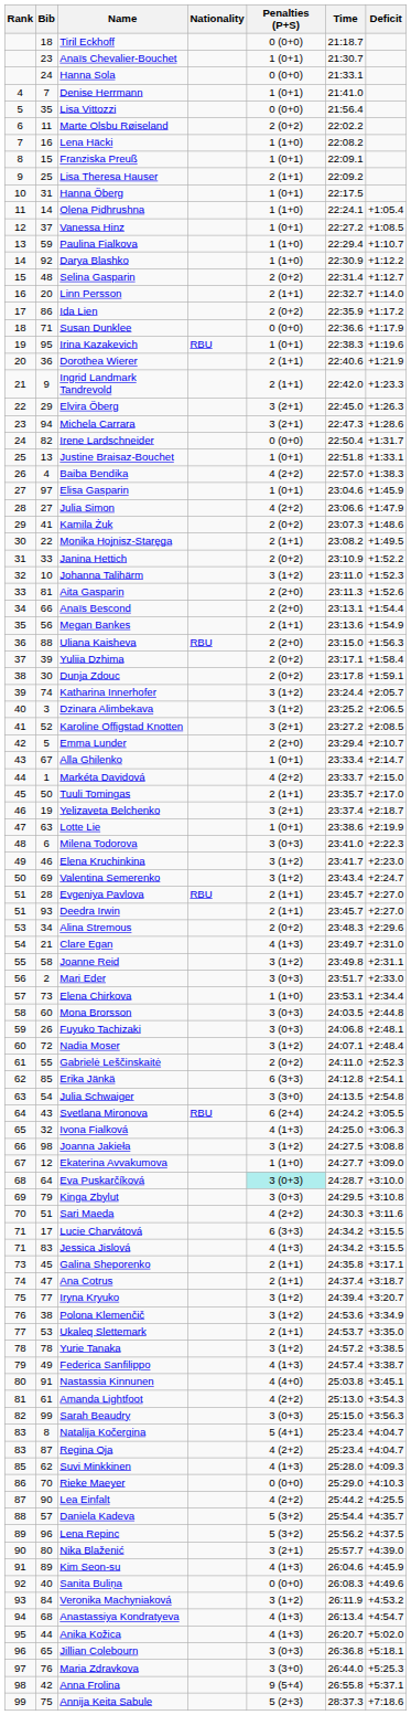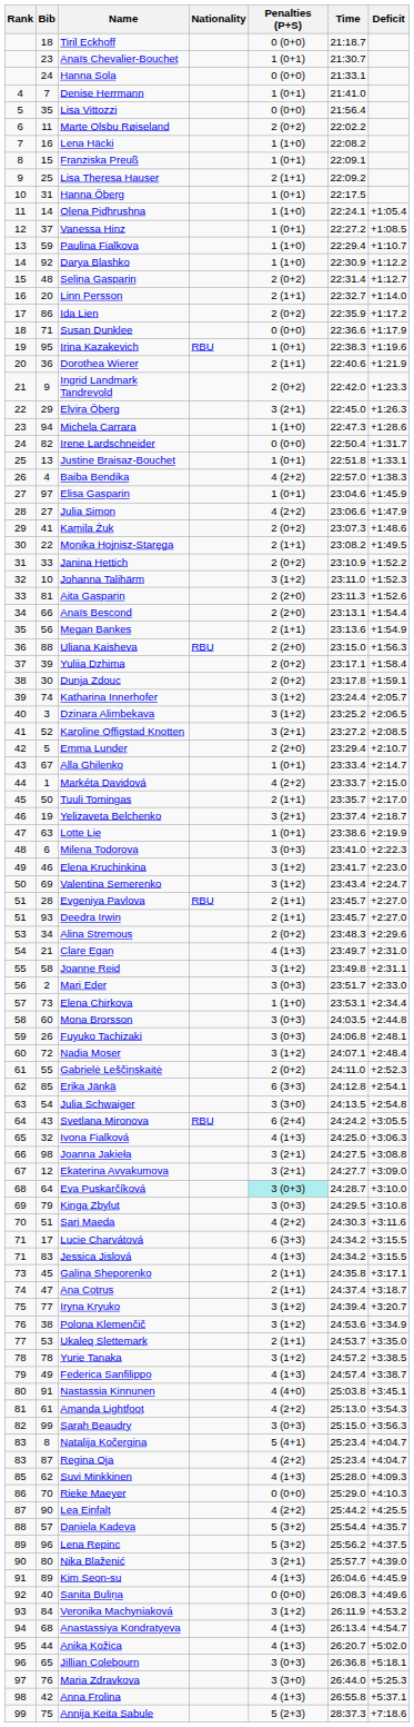 <table class="wikitable sortable" style="text-align:center">
 <tr>
 <th>Rank</th>
 <th>Bib</th>
 <th>Name</th>
 <th>Nationality</th>
 <th>Penalties (P+S)</th>
 <th>Time</th>
 <th>Deficit</th>
 </tr>
 <tr>
 <td></td>
 <td>18</td>
 <td align=left><a href='#'>Tiril Eckhoff</a></td>
 <td align=left></td>
 <td>0 (0+0)</td>
 <td>21:18.7</td>
 <td></td>
 </tr>
 <tr>
 <td></td>
 <td>23</td>
 <td align=left><a href='#'>Anaïs Chevalier-Bouchet</a></td>
 <td align=left></td>
 <td>1 (0+1)</td>
 <td>21:30.7</td>
 <td></td>
 </tr>
 <tr>
 <td></td>
 <td>24</td>
 <td align=left><a href='#'>Hanna Sola</a></td>
 <td align=left></td>
 <td>0 (0+0)</td>
 <td>21:33.1</td>
 <td></td>
 </tr>
 <tr>
 <td>4</td>
 <td>7</td>
 <td align=left><a href='#'>Denise Herrmann</a></td>
 <td align=left></td>
 <td>1 (0+1)</td>
 <td>21:41.0</td>
 <td></td>
 </tr>
 <tr>
 <td>5</td>
 <td>35</td>
 <td align=left><a href='#'>Lisa Vittozzi</a></td>
 <td align=left></td>
 <td>0 (0+0)</td>
 <td>21:56.4</td>
 <td></td>
 </tr>
 <tr>
 <td>6</td>
 <td>11</td>
 <td align=left><a href='#'>Marte Olsbu Røiseland</a></td>
 <td align=left></td>
 <td>2 (0+2)</td>
 <td>22:02.2</td>
 <td></td>
 </tr>
 <tr>
 <td>7</td>
 <td>16</td>
 <td align=left><a href='#'>Lena Häcki</a></td>
 <td align=left></td>
 <td>1 (1+0)</td>
 <td>22:08.2</td>
 <td></td>
 </tr>
 <tr>
 <td>8</td>
 <td>15</td>
 <td align=left><a href='#'>Franziska Preuß</a></td>
 <td align=left></td>
 <td>1 (0+1)</td>
 <td>22:09.1</td>
 <td></td>
 </tr>
 <tr>
 <td>9</td>
 <td>25</td>
 <td align=left><a href='#'>Lisa Theresa Hauser</a></td>
 <td align=left></td>
 <td>2 (1+1)</td>
 <td>22:09.2</td>
 <td></td>
 </tr>
 <tr>
 <td>10</td>
 <td>31</td>
 <td align=left><a href='#'>Hanna Öberg</a></td>
 <td align=left></td>
 <td>1 (0+1)</td>
 <td>22:17.5</td>
 <td></td>
 </tr>
 <tr>
 <td>11</td>
 <td>14</td>
 <td align=left><a href='#'>Olena Pidhrushna</a></td>
 <td align=left></td>
 <td>1 (1+0)</td>
 <td>22:24.1</td>
 <td>+1:05.4</td>
 </tr>
 <tr>
 <td>12</td>
 <td>37</td>
 <td align=left><a href='#'>Vanessa Hinz</a></td>
 <td align=left></td>
 <td>1 (0+1)</td>
 <td>22:27.2</td>
 <td>+1:08.5</td>
 </tr>
 <tr>
 <td>13</td>
 <td>59</td>
 <td align=left><a href='#'>Paulina Fialkova</a></td>
 <td align=left></td>
 <td>1 (1+0)</td>
 <td>22:29.4</td>
 <td>+1:10.7</td>
 </tr>
 <tr>
 <td>14</td>
 <td>92</td>
 <td align=left><a href='#'>Darya Blashko</a></td>
 <td align=left></td>
 <td>1 (1+0)</td>
 <td>22:30.9</td>
 <td>+1:12.2</td>
 </tr>
 <tr>
 <td>15</td>
 <td>48</td>
 <td align=left><a href='#'>Selina Gasparin</a></td>
 <td align=left></td>
 <td>2 (0+2)</td>
 <td>22:31.4</td>
 <td>+1:12.7</td>
 </tr>
 <tr>
 <td>16</td>
 <td>20</td>
 <td align=left><a href='#'>Linn Persson</a></td>
 <td align=left></td>
 <td>2 (1+1)</td>
 <td>22:32.7</td>
 <td>+1:14.0</td>
 </tr>
 <tr>
 <td>17</td>
 <td>86</td>
 <td align=left><a href='#'>Ida Lien</a></td>
 <td align=left></td>
 <td>2 (0+2)</td>
 <td>22:35.9</td>
 <td>+1:17.2</td>
 </tr>
 <tr>
 <td>18</td>
 <td>71</td>
 <td align=left><a href='#'>Susan Dunklee</a></td>
 <td align=left></td>
 <td>0 (0+0)</td>
 <td>22:36.6</td>
 <td>+1:17.9</td>
 </tr>
 <tr>
 <td>19</td>
 <td>95</td>
 <td align=left><a href='#'>Irina Kazakevich</a></td>
 <td align=left><a href='#'>RBU</a></td>
 <td>1 (0+1)</td>
 <td>22:38.3</td>
 <td>+1:19.6</td>
 </tr>
 <tr>
 <td>20</td>
 <td>36</td>
 <td align=left><a href='#'>Dorothea Wierer</a></td>
 <td align=left></td>
 <td>2 (1+1)</td>
 <td>22:40.6</td>
 <td>+1:21.9</td>
 </tr>
 <tr>
 <td>21</td>
 <td>9</td>
 <td align=left><a href='#'>Ingrid Landmark Tandrevold</a></td>
 <td align=left></td>
-<td>2 (1+1)</td>
+<td>2 (0+2)</td>
 <td>22:42.0</td>
 <td>+1:23.3</td>
 </tr>
 <tr>
 <td>22</td>
 <td>29</td>
 <td align=left><a href='#'>Elvira Öberg</a></td>
 <td align=left></td>
 <td>3 (2+1)</td>
 <td>22:45.0</td>
 <td>+1:26.3</td>
 </tr>
 <tr>
 <td>23</td>
 <td>94</td>
 <td align=left><a href='#'>Michela Carrara</a></td>
 <td align=left></td>
-<td>3 (2+1)</td>
+<td>1 (1+0)</td>
 <td>22:47.3</td>
 <td>+1:28.6</td>
 </tr>
 <tr>
 <td>24</td>
 <td>82</td>
 <td align=left><a href='#'>Irene Lardschneider</a></td>
 <td align=left></td>
 <td>0 (0+0)</td>
 <td>22:50.4</td>
 <td>+1:31.7</td>
 </tr>
 <tr>
 <td>25</td>
 <td>13</td>
 <td align=left><a href='#'>Justine Braisaz-Bouchet</a></td>
 <td align=left></td>
 <td>1 (0+1)</td>
 <td>22:51.8</td>
 <td>+1:33.1</td>
 </tr>
 <tr>
 <td>26</td>
 <td>4</td>
 <td align=left><a href='#'>Baiba Bendika</a></td>
 <td align=left></td>
 <td>4 (2+2)</td>
 <td>22:57.0</td>
 <td>+1:38.3</td>
 </tr>
 <tr>
 <td>27</td>
 <td>97</td>
 <td align=left><a href='#'>Elisa Gasparin</a></td>
 <td align=left></td>
 <td>1 (0+1)</td>
 <td>23:04.6</td>
 <td>+1:45.9</td>
 </tr>
 <tr>
 <td>28</td>
 <td>27</td>
 <td align=left><a href='#'>Julia Simon</a></td>
 <td align=left></td>
 <td>4 (2+2)</td>
 <td>23:06.6</td>
 <td>+1:47.9</td>
 </tr>
 <tr>
 <td>29</td>
 <td>41</td>
 <td align=left><a href='#'>Kamila Żuk</a></td>
 <td align=left></td>
 <td>2 (0+2)</td>
 <td>23:07.3</td>
 <td>+1:48.6</td>
 </tr>
 <tr>
 <td>30</td>
 <td>22</td>
 <td align=left><a href='#'>Monika Hojnisz-Staręga</a></td>
 <td align=left></td>
 <td>2 (1+1)</td>
 <td>23:08.2</td>
 <td>+1:49.5</td>
 </tr>
 <tr>
 <td>31</td>
 <td>33</td>
 <td align=left><a href='#'>Janina Hettich</a></td>
 <td align=left></td>
 <td>2 (0+2)</td>
 <td>23:10.9</td>
 <td>+1:52.2</td>
 </tr>
 <tr>
 <td>32</td>
 <td>10</td>
 <td align=left><a href='#'>Johanna Talihärm</a></td>
 <td align=left></td>
 <td>3 (1+2)</td>
 <td>23:11.0</td>
 <td>+1:52.3</td>
 </tr>
 <tr>
 <td>33</td>
 <td>81</td>
 <td align=left><a href='#'>Aita Gasparin</a></td>
 <td align=left></td>
 <td>2 (2+0)</td>
 <td>23:11.3</td>
 <td>+1:52.6</td>
 </tr>
 <tr>
 <td>34</td>
 <td>66</td>
 <td align=left><a href='#'>Anaïs Bescond</a></td>
 <td align=left></td>
 <td>2 (2+0)</td>
 <td>23:13.1</td>
 <td>+1:54.4</td>
 </tr>
 <tr>
 <td>35</td>
 <td>56</td>
 <td align=left><a href='#'>Megan Bankes</a></td>
 <td align=left></td>
 <td>2 (1+1)</td>
 <td>23:13.6</td>
 <td>+1:54.9</td>
 </tr>
 <tr>
 <td>36</td>
 <td>88</td>
 <td align=left><a href='#'>Uliana Kaisheva</a></td>
 <td align=left><a href='#'>RBU</a></td>
 <td>2 (2+0)</td>
 <td>23:15.0</td>
 <td>+1:56.3</td>
 </tr>
 <tr>
 <td>37</td>
 <td>39</td>
 <td align=left><a href='#'>Yuliia Dzhima</a></td>
 <td align=left></td>
 <td>2 (0+2)</td>
 <td>23:17.1</td>
 <td>+1:58.4</td>
 </tr>
 <tr>
 <td>38</td>
 <td>30</td>
 <td align=left><a href='#'>Dunja Zdouc</a></td>
 <td align=left></td>
 <td>2 (0+2)</td>
 <td>23:17.8</td>
 <td>+1:59.1</td>
 </tr>
 <tr>
 <td>39</td>
 <td>74</td>
 <td align=left><a href='#'>Katharina Innerhofer</a></td>
 <td align=left></td>
 <td>3 (1+2)</td>
 <td>23:24.4</td>
 <td>+2:05.7</td>
 </tr>
 <tr>
 <td>40</td>
 <td>3</td>
 <td align=left><a href='#'>Dzinara Alimbekava</a></td>
 <td align=left></td>
 <td>3 (1+2)</td>
 <td>23:25.2</td>
 <td>+2:06.5</td>
 </tr>
 <tr>
 <td>41</td>
 <td>52</td>
 <td align=left><a href='#'>Karoline Offigstad Knotten</a></td>
 <td align=left></td>
 <td>3 (2+1)</td>
 <td>23:27.2</td>
 <td>+2:08.5</td>
 </tr>
 <tr>
 <td>42</td>
 <td>5</td>
 <td align=left><a href='#'>Emma Lunder</a></td>
 <td align=left></td>
 <td>2 (2+0)</td>
 <td>23:29.4</td>
 <td>+2:10.7</td>
 </tr>
 <tr>
 <td>43</td>
 <td>67</td>
 <td align=left><a href='#'>Alla Ghilenko</a></td>
 <td align=left></td>
 <td>1 (0+1)</td>
 <td>23:33.4</td>
 <td>+2:14.7</td>
 </tr>
 <tr>
 <td>44</td>
 <td>1</td>
 <td align=left><a href='#'>Markéta Davidová</a></td>
 <td align=left></td>
 <td>4 (2+2)</td>
 <td>23:33.7</td>
 <td>+2:15.0</td>
 </tr>
 <tr>
 <td>45</td>
 <td>50</td>
 <td align=left><a href='#'>Tuuli Tomingas</a></td>
 <td align=left></td>
 <td>2 (1+1)</td>
 <td>23:35.7</td>
 <td>+2:17.0</td>
 </tr>
 <tr>
 <td>46</td>
 <td>19</td>
 <td align=left><a href='#'>Yelizaveta Belchenko</a></td>
 <td align=left></td>
 <td>3 (2+1)</td>
 <td>23:37.4</td>
 <td>+2:18.7</td>
 </tr>
 <tr>
 <td>47</td>
 <td>63</td>
 <td align=left><a href='#'>Lotte Lie</a></td>
 <td align=left></td>
 <td>1 (0+1)</td>
 <td>23:38.6</td>
 <td>+2:19.9</td>
 </tr>
 <tr>
 <td>48</td>
 <td>6</td>
 <td align=left><a href='#'>Milena Todorova</a></td>
 <td align=left></td>
 <td>3 (0+3)</td>
 <td>23:41.0</td>
 <td>+2:22.3</td>
 </tr>
 <tr>
 <td>49</td>
 <td>46</td>
 <td align=left><a href='#'>Elena Kruchinkina</a></td>
 <td align=left></td>
 <td>3 (1+2)</td>
 <td>23:41.7</td>
 <td>+2:23.0</td>
 </tr>
 <tr>
 <td>50</td>
 <td>69</td>
 <td align=left><a href='#'>Valentina Semerenko</a></td>
 <td align=left></td>
 <td>3 (1+2)</td>
 <td>23:43.4</td>
 <td>+2:24.7</td>
 </tr>
 <tr>
 <td>51</td>
 <td>28</td>
 <td align=left><a href='#'>Evgeniya Pavlova</a></td>
 <td align=left><a href='#'>RBU</a></td>
 <td>2 (1+1)</td>
 <td>23:45.7</td>
 <td>+2:27.0</td>
 </tr>
 <tr>
 <td>51</td>
 <td>93</td>
 <td align=left><a href='#'>Deedra Irwin</a></td>
 <td align=left></td>
 <td>2 (1+1)</td>
 <td>23:45.7</td>
 <td>+2:27.0</td>
 </tr>
 <tr>
 <td>53</td>
 <td>34</td>
 <td align=left><a href='#'>Alina Stremous</a></td>
 <td align=left></td>
 <td>2 (0+2)</td>
 <td>23:48.3</td>
 <td>+2:29.6</td>
 </tr>
 <tr>
 <td>54</td>
 <td>21</td>
 <td align=left><a href='#'>Clare Egan</a></td>
 <td align=left></td>
 <td>4 (1+3)</td>
 <td>23:49.7</td>
 <td>+2:31.0</td>
 </tr>
 <tr>
 <td>55</td>
 <td>58</td>
 <td align=left><a href='#'>Joanne Reid</a></td>
 <td align=left></td>
 <td>3 (1+2)</td>
 <td>23:49.8</td>
 <td>+2:31.1</td>
 </tr>
 <tr>
 <td>56</td>
 <td>2</td>
 <td align=left><a href='#'>Mari Eder</a></td>
 <td align=left></td>
 <td>3 (0+3)</td>
 <td>23:51.7</td>
 <td>+2:33.0</td>
 </tr>
 <tr>
 <td>57</td>
 <td>73</td>
 <td align=left><a href='#'>Elena Chirkova</a></td>
 <td align=left></td>
 <td>1 (1+0)</td>
 <td>23:53.1</td>
 <td>+2:34.4</td>
 </tr>
 <tr>
 <td>58</td>
 <td>60</td>
 <td align=left><a href='#'>Mona Brorsson</a></td>
 <td align=left></td>
 <td>3 (0+3)</td>
 <td>24:03.5</td>
 <td>+2:44.8</td>
 </tr>
 <tr>
 <td>59</td>
 <td>26</td>
 <td align=left><a href='#'>Fuyuko Tachizaki</a></td>
 <td align=left></td>
 <td>3 (0+3)</td>
 <td>24:06.8</td>
 <td>+2:48.1</td>
 </tr>
 <tr>
 <td>60</td>
 <td>72</td>
 <td align=left><a href='#'>Nadia Moser</a></td>
 <td align=left></td>
 <td>3 (1+2)</td>
 <td>24:07.1</td>
 <td>+2:48.4</td>
 </tr>
 <tr>
 <td>61</td>
 <td>55</td>
 <td align=left><a href='#'>Gabrielė Leščinskaitė</a></td>
 <td align=left></td>
 <td>2 (0+2)</td>
 <td>24:11.0</td>
 <td>+2:52.3</td>
 </tr>
 <tr>
 <td>62</td>
 <td>85</td>
 <td align=left><a href='#'>Erika Jänkä</a></td>
 <td align=left></td>
 <td>6 (3+3)</td>
 <td>24:12.8</td>
 <td>+2:54.1</td>
 </tr>
 <tr>
 <td>63</td>
 <td>54</td>
 <td align=left><a href='#'>Julia Schwaiger</a></td>
 <td align=left></td>
 <td>3 (3+0)</td>
 <td>24:13.5</td>
 <td>+2:54.8</td>
 </tr>
 <tr>
 <td>64</td>
 <td>43</td>
 <td align=left><a href='#'>Svetlana Mironova</a></td>
 <td align=left><a href='#'>RBU</a></td>
 <td>6 (2+4)</td>
 <td>24:24.2</td>
 <td>+3:05.5</td>
 </tr>
 <tr>
 <td>65</td>
 <td>32</td>
 <td align=left><a href='#'>Ivona Fialková</a></td>
 <td align=left></td>
 <td>4 (1+3)</td>
 <td>24:25.0</td>
 <td>+3:06.3</td>
 </tr>
 <tr>
 <td>66</td>
 <td>98</td>
 <td align=left><a href='#'>Joanna Jakieła</a></td>
 <td align=left></td>
-<td>3 (1+2)</td>
+<td>3 (2+1)</td>
 <td>24:27.5</td>
 <td>+3:08.8</td>
 </tr>
 <tr>
 <td>67</td>
 <td>12</td>
 <td align=left><a href='#'>Ekaterina Avvakumova</a></td>
 <td align=left></td>
-<td>1 (1+0)</td>
+<td>3 (2+1)</td>
 <td>24:27.7</td>
 <td>+3:09.0</td>
 </tr>
 <tr>
 <td>68</td>
 <td>64</td>
 <td align=left><a href='#'>Eva Puskarčíková</a></td>
 <td align=left></td>
 <td style="background: paleturquoise;">3 (0+3)</td>
 <td>24:28.7</td>
 <td>+3:10.0</td>
 </tr>
 <tr>
 <td>69</td>
 <td>79</td>
 <td align=left><a href='#'>Kinga Zbylut</a></td>
 <td align=left></td>
 <td>3 (0+3)</td>
 <td>24:29.5</td>
 <td>+3:10.8</td>
 </tr>
 <tr>
 <td>70</td>
 <td>51</td>
 <td align=left><a href='#'>Sari Maeda</a></td>
 <td align=left></td>
 <td>4 (2+2)</td>
 <td>24:30.3</td>
 <td>+3:11.6</td>
 </tr>
 <tr>
 <td>71</td>
 <td>17</td>
 <td align=left><a href='#'>Lucie Charvátová</a></td>
 <td align=left></td>
 <td>6 (3+3)</td>
 <td>24:34.2</td>
 <td>+3:15.5</td>
 </tr>
 <tr>
 <td>71</td>
 <td>83</td>
 <td align=left><a href='#'>Jessica Jislová</a></td>
 <td align=left></td>
 <td>4 (1+3)</td>
 <td>24:34.2</td>
 <td>+3:15.5</td>
 </tr>
 <tr>
 <td>73</td>
 <td>45</td>
 <td align=left><a href='#'>Galina Sheporenko</a></td>
 <td align=left></td>
 <td>2 (1+1)</td>
 <td>24:35.8</td>
 <td>+3:17.1</td>
 </tr>
 <tr>
 <td>74</td>
 <td>47</td>
 <td align=left><a href='#'>Ana Cotrus</a></td>
 <td align=left></td>
 <td>2 (1+1)</td>
 <td>24:37.4</td>
 <td>+3:18.7</td>
 </tr>
 <tr>
 <td>75</td>
 <td>77</td>
 <td align=left><a href='#'>Iryna Kryuko</a></td>
 <td align=left></td>
 <td>3 (1+2)</td>
 <td>24:39.4</td>
 <td>+3:20.7</td>
 </tr>
 <tr>
 <td>76</td>
 <td>38</td>
 <td align=left><a href='#'>Polona Klemenčič</a></td>
 <td align=left></td>
 <td>3 (1+2)</td>
 <td>24:53.6</td>
 <td>+3:34.9</td>
 </tr>
 <tr>
 <td>77</td>
 <td>53</td>
 <td align=left><a href='#'>Ukaleq Slettemark</a></td>
 <td align=left></td>
 <td>2 (1+1)</td>
 <td>24:53.7</td>
 <td>+3:35.0</td>
 </tr>
 <tr>
 <td>78</td>
 <td>78</td>
 <td align=left><a href='#'>Yurie Tanaka</a></td>
 <td align=left></td>
 <td>3 (1+2)</td>
 <td>24:57.2</td>
 <td>+3:38.5</td>
 </tr>
 <tr>
 <td>79</td>
 <td>49</td>
 <td align=left><a href='#'>Federica Sanfilippo</a></td>
 <td align=left></td>
 <td>4 (1+3)</td>
 <td>24:57.4</td>
 <td>+3:38.7</td>
 </tr>
 <tr>
 <td>80</td>
 <td>91</td>
 <td align=left><a href='#'>Nastassia Kinnunen</a></td>
 <td align=left></td>
 <td>4 (4+0)</td>
 <td>25:03.8</td>
 <td>+3:45.1</td>
 </tr>
 <tr>
 <td>81</td>
 <td>61</td>
 <td align=left><a href='#'>Amanda Lightfoot</a></td>
 <td align=left></td>
 <td>4 (2+2)</td>
 <td>25:13.0</td>
 <td>+3:54.3</td>
 </tr>
 <tr>
 <td>82</td>
 <td>99</td>
 <td align=left><a href='#'>Sarah Beaudry</a></td>
 <td align=left></td>
 <td>3 (0+3)</td>
 <td>25:15.0</td>
 <td>+3:56.3</td>
 </tr>
 <tr>
 <td>83</td>
 <td>8</td>
 <td align=left><a href='#'>Natalija Kočergina</a></td>
 <td align=left></td>
 <td>5 (4+1)</td>
 <td>25:23.4</td>
 <td>+4:04.7</td>
 </tr>
 <tr>
 <td>83</td>
 <td>87</td>
 <td align=left><a href='#'>Regina Oja</a></td>
 <td align=left></td>
 <td>4 (2+2)</td>
 <td>25:23.4</td>
 <td>+4:04.7</td>
 </tr>
 <tr>
 <td>85</td>
 <td>62</td>
 <td align=left><a href='#'>Suvi Minkkinen</a></td>
 <td align=left></td>
 <td>4 (1+3)</td>
 <td>25:28.0</td>
 <td>+4:09.3</td>
 </tr>
 <tr>
 <td>86</td>
 <td>70</td>
 <td align=left><a href='#'>Rieke Maeyer</a></td>
 <td align=left></td>
 <td>0 (0+0)</td>
 <td>25:29.0</td>
 <td>+4:10.3</td>
 </tr>
 <tr>
 <td>87</td>
 <td>90</td>
 <td align=left><a href='#'>Lea Einfalt</a></td>
 <td align=left></td>
 <td>4 (2+2)</td>
 <td>25:44.2</td>
 <td>+4:25.5</td>
 </tr>
 <tr>
 <td>88</td>
 <td>57</td>
 <td align=left><a href='#'>Daniela Kadeva</a></td>
 <td align=left></td>
 <td>5 (3+2)</td>
 <td>25:54.4</td>
 <td>+4:35.7</td>
 </tr>
 <tr>
 <td>89</td>
 <td>96</td>
 <td align=left><a href='#'>Lena Repinc</a></td>
 <td align=left></td>
 <td>5 (3+2)</td>
 <td>25:56.2</td>
 <td>+4:37.5</td>
 </tr>
 <tr>
 <td>90</td>
 <td>80</td>
 <td align=left><a href='#'>Nika Blaženić</a></td>
 <td align=left></td>
 <td>3 (2+1)</td>
 <td>25:57.7</td>
 <td>+4:39.0</td>
 </tr>
 <tr>
 <td>91</td>
 <td>89</td>
 <td align=left><a href='#'>Kim Seon-su</a></td>
 <td align=left></td>
 <td>4 (1+3)</td>
 <td>26:04.6</td>
 <td>+4:45.9</td>
 </tr>
 <tr>
 <td>92</td>
 <td>40</td>
 <td align=left><a href='#'>Sanita Buliņa</a></td>
 <td align=left></td>
 <td>0 (0+0)</td>
 <td>26:08.3</td>
 <td>+4:49.6</td>
 </tr>
 <tr>
 <td>93</td>
 <td>84</td>
 <td align=left><a href='#'>Veronika Machyniaková</a></td>
 <td align=left></td>
 <td>3 (1+2)</td>
 <td>26:11.9</td>
 <td>+4:53.2</td>
 </tr>
 <tr>
 <td>94</td>
 <td>68</td>
 <td align=left><a href='#'>Anastassiya Kondratyeva</a></td>
 <td align=left></td>
 <td>4 (1+3)</td>
 <td>26:13.4</td>
 <td>+4:54.7</td>
 </tr>
 <tr>
 <td>95</td>
 <td>44</td>
 <td align=left><a href='#'>Anika Kožica</a></td>
 <td align=left></td>
 <td>4 (1+3)</td>
 <td>26:20.7</td>
 <td>+5:02.0</td>
 </tr>
 <tr>
 <td>96</td>
 <td>65</td>
 <td align=left><a href='#'>Jillian Colebourn</a></td>
 <td align=left></td>
 <td>3 (0+3)</td>
 <td>26:36.8</td>
 <td>+5:18.1</td>
 </tr>
 <tr>
 <td>97</td>
 <td>76</td>
 <td align=left><a href='#'>Maria Zdravkova</a></td>
 <td align=left></td>
 <td>3 (3+0)</td>
 <td>26:44.0</td>
 <td>+5:25.3</td>
 </tr>
 <tr>
 <td>98</td>
 <td>42</td>
 <td align=left><a href='#'>Anna Frolina</a></td>
 <td align=left></td>
-<td>9 (5+4)</td>
+<td>4 (1+3)</td>
 <td>26:55.8</td>
 <td>+5:37.1</td>
 </tr>
 <tr>
 <td>99</td>
 <td>75</td>
 <td align=left><a href='#'>Annija Keita Sabule</a></td>
 <td align=left></td>
 <td>5 (2+3)</td>
 <td>28:37.3</td>
 <td>+7:18.6</td>
 </tr>
 </table>
